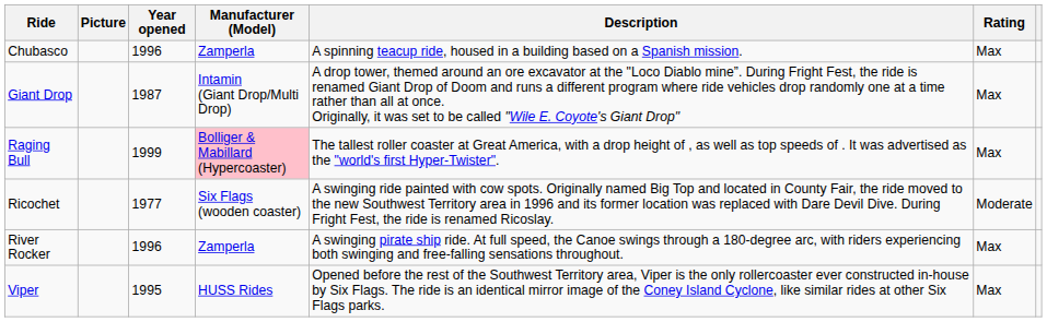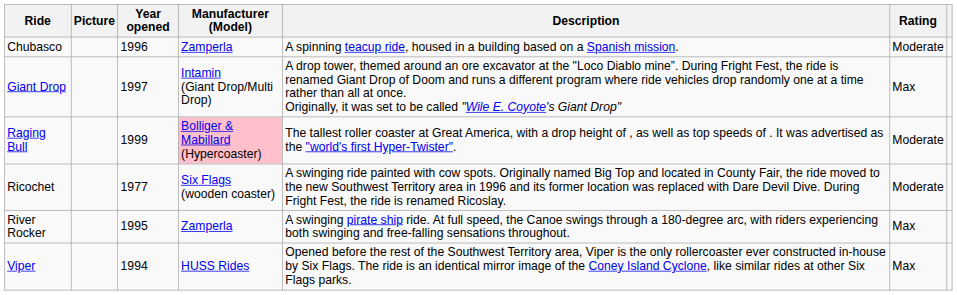 <table class="wikitable sortable">
 <tr>
 <th>Ride</th>
 <th>Picture</th>
 <th>Year opened</th>
 <th>Manufacturer<br>(Model)</th>
 <th>Description</th>
 <th>Rating</th>
 <th></th>
 </tr>
 <tr>
 <td>Chubasco</td>
 <td></td>
 <td>1996</td>
 <td><a href='#'>Zamperla</a></td>
 <td>A spinning <a href='#'>teacup ride</a>, housed in a building based on a <a href='#'>Spanish mission</a>.</td>
-<td>Max</td>
+<td>Moderate</td>
 <td></td>
 </tr>
 <tr>
 <td><a href='#'>Giant Drop</a></td>
 <td></td>
-<td>1987</td>
+<td>1997</td>
 <td><a href='#'>Intamin</a> <br> (Giant Drop/Multi Drop)</td>
 <td>A  drop tower, themed around an ore excavator at the "Loco Diablo mine”. During Fright Fest, the ride is renamed Giant Drop of Doom and runs a different program where ride vehicles drop randomly one at a time rather than all at once.<br>Originally, it was set to be called <em>"<a href='#'>Wile E. Coyote</a>'s Giant Drop"</em></td>
 <td>Max</td>
 <td></td>
 </tr>
 <tr>
 <td><a href='#'>Raging Bull</a></td>
 <td></td>
 <td>1999</td>
 <td style="background: pink;"><a href='#'>Bolliger & Mabillard</a> <br> (Hypercoaster)</td>
 <td>The tallest roller coaster at Great America, with a drop height of , as well as top speeds of . It was advertised as the <a href='#'>"world's first Hyper-Twister"</a>.</td>
-<td>Max</td>
+<td>Moderate</td>
 <td></td>
 </tr>
 <tr>
 <td>Ricochet</td>
 <td></td>
 <td>1977</td>
 <td><a href='#'>Six Flags</a> <br> (wooden coaster)</td>
 <td>A swinging ride painted with cow spots. Originally named Big Top and located in County Fair, the ride moved to the new Southwest Territory area in 1996 and its former location was replaced with Dare Devil Dive. During Fright Fest, the ride is renamed Ricoslay.</td>
 <td>Moderate</td>
 <td></td>
 </tr>
 <tr>
 <td>River Rocker</td>
 <td></td>
-<td>1996</td>
+<td>1995</td>
 <td><a href='#'>Zamperla</a></td>
 <td>A swinging <a href='#'>pirate ship</a> ride. At full speed, the Canoe swings through a 180-degree arc, with riders experiencing both swinging and free-falling sensations throughout.</td>
 <td>Max</td>
 <td></td>
 </tr>
 <tr>
 <td><a href='#'>Viper</a></td>
 <td> </td>
-<td>1995</td>
+<td>1994</td>
 <td><a href='#'>HUSS Rides</a></td>
 <td>Opened before the rest of the Southwest Territory area, Viper is the only rollercoaster ever constructed in-house by Six Flags. The ride is an identical mirror image of the <a href='#'>Coney Island Cyclone</a>, like similar rides at other Six Flags parks.</td>
 <td>Max</td>
 <td></td>
 </tr>
 </table>
